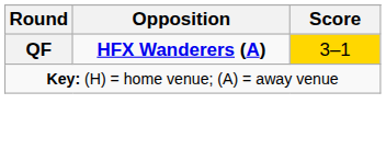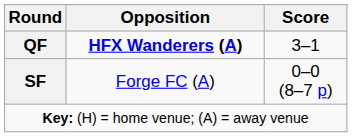 <table class="wikitable plainrowheaders" style="text-align:center;margin:0">
 <tr>
 </tr>
 <tr>
 <th scope="col" style="width:25px">Round</th>
 <th scope="col" style="width:180px">Opposition</th>
 <th scope="col" style="width:70px">Score</th>
 </tr>
 <tr>
 <th scope=row style="text-align:center">QF</th>
 <td><strong><a href='#'>HFX Wanderers</a> (<a href='#'>A</a>)</strong></td>
-<td style="background: gold;">3–1</td>
+<td>3–1</td>
+</tr>
+<tr>
+<th scope=row style="text-align:center">SF</th>
+<td><a href='#'>Forge FC</a> (<a href='#'>A</a>)</td>
+<td>0–0<br>(8–7 <a href='#'>p</a>)</td>
 </tr>
 <tr>
 <td colspan="3"><small><strong>Key:</strong> (H) = home venue; (A) = away venue</small></td>
 </tr>
 </table>
